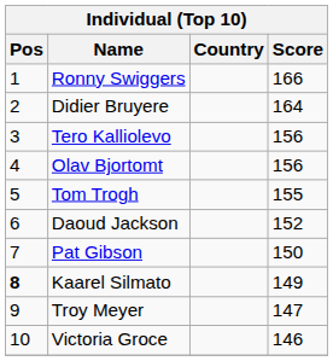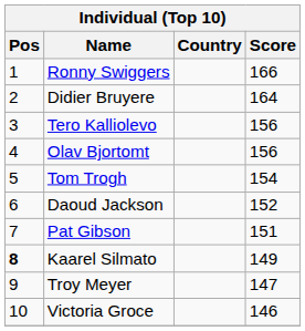 <table class="wikitable">
 <tr>
 <th colspan="4">Individual (Top 10)</th>
 </tr>
 <tr>
 <th>Pos</th>
 <th>Name</th>
 <th>Country</th>
 <th>Score</th>
 </tr>
 <tr>
 <td>1</td>
 <td><a href='#'>Ronny Swiggers</a></td>
 <td></td>
 <td>166</td>
 </tr>
 <tr>
 <td>2</td>
 <td>Didier Bruyere</td>
 <td></td>
 <td>164</td>
 </tr>
 <tr>
 <td>3</td>
 <td><a href='#'>Tero Kalliolevo</a></td>
 <td></td>
 <td>156</td>
 </tr>
 <tr>
 <td>4</td>
 <td><a href='#'>Olav Bjortomt</a></td>
 <td></td>
 <td>156</td>
 </tr>
 <tr>
 <td>5</td>
 <td><a href='#'>Tom Trogh</a></td>
 <td></td>
-<td>155</td>
+<td>154</td>
 </tr>
 <tr>
 <td>6</td>
 <td>Daoud Jackson</td>
 <td></td>
 <td>152</td>
 </tr>
 <tr>
 <td>7</td>
 <td><a href='#'>Pat Gibson</a></td>
 <td></td>
-<td>150</td>
+<td>151</td>
 </tr>
 <tr>
 <td><strong>8</strong></td>
 <td>Kaarel Silmato</td>
 <td></td>
 <td>149</td>
 </tr>
 <tr>
 <td>9</td>
 <td>Troy Meyer</td>
 <td></td>
 <td>147</td>
 </tr>
 <tr>
 <td>10</td>
 <td>Victoria Groce</td>
 <td></td>
 <td>146</td>
 </tr>
 <tr>
 </tr>
 </table>
